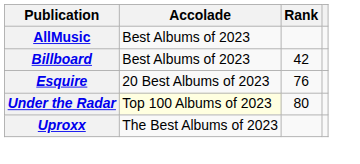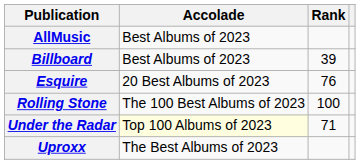 <table class="wikitable sortable plainrowheaders">
 <tr>
 <th scope="col">Publication</th>
 <th scope="col">Accolade</th>
 <th scope="col">Rank</th>
 <th scope="col" class="unsortable"></th>
 </tr>
 <tr>
 <th scope="row"><a href='#'>AllMusic</a></th>
 <td>Best Albums of 2023</td>
 <td></td>
 <td></td>
 </tr>
 <tr>
 <th scope="row"><em><a href='#'>Billboard</a></em></th>
 <td>Best Albums of 2023</td>
-<td style="text-align:center;">42</td>
+<td style="text-align:center;">39</td>
 <td></td>
 </tr>
 <tr>
 <th scope="row"><em><a href='#'>Esquire</a></em></th>
 <td>20 Best Albums of 2023</td>
 <td style="text-align:center;">76</td>
 <td></td>
 </tr>
 <tr>
+<th scope="row"><em><a href='#'>Rolling Stone</a></em></th>
+<td>The 100 Best Albums of 2023</td>
+<td style="text-align:center;">100</td>
+<td></td>
+</tr>
+<tr>
 <th scope="row"><em><a href='#'>Under the Radar</a></em></th>
 <td style="background: lightyellow;">Top 100 Albums of 2023</td>
-<td style="text-align:center;">80</td>
+<td style="text-align:center;">71</td>
 <td></td>
 </tr>
 <tr>
 <th scope="row"><em><a href='#'>Uproxx</a></em></th>
 <td>The Best Albums of 2023</td>
 <td></td>
 <td></td>
 </tr>
 </table>
